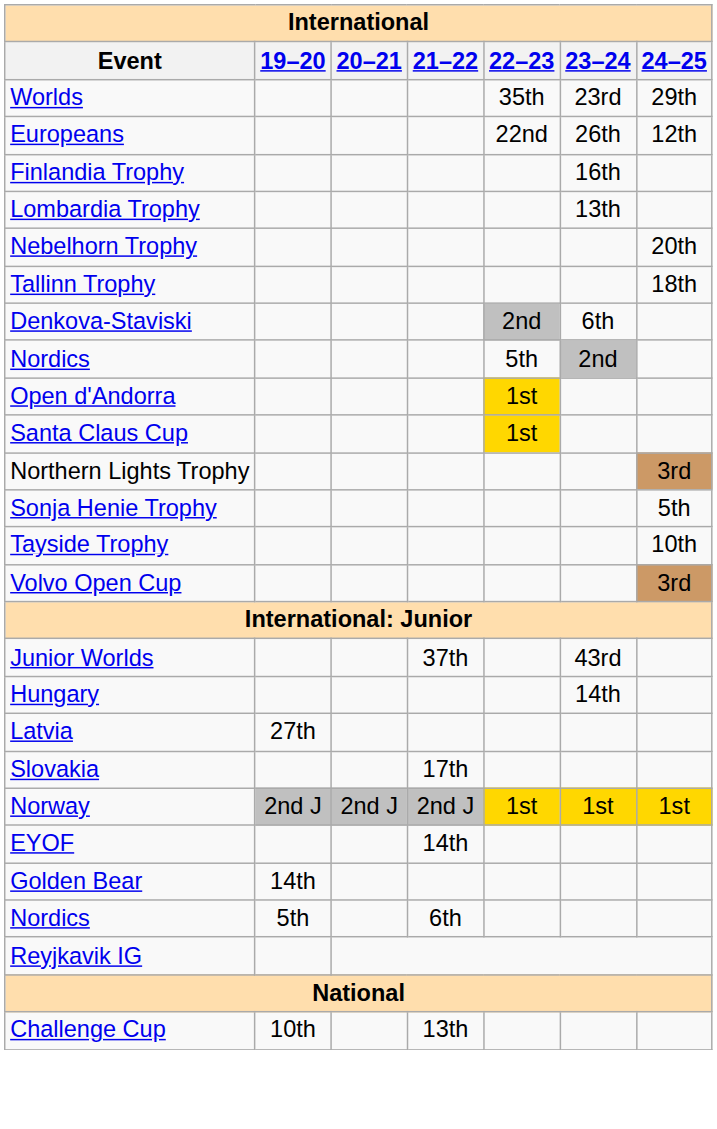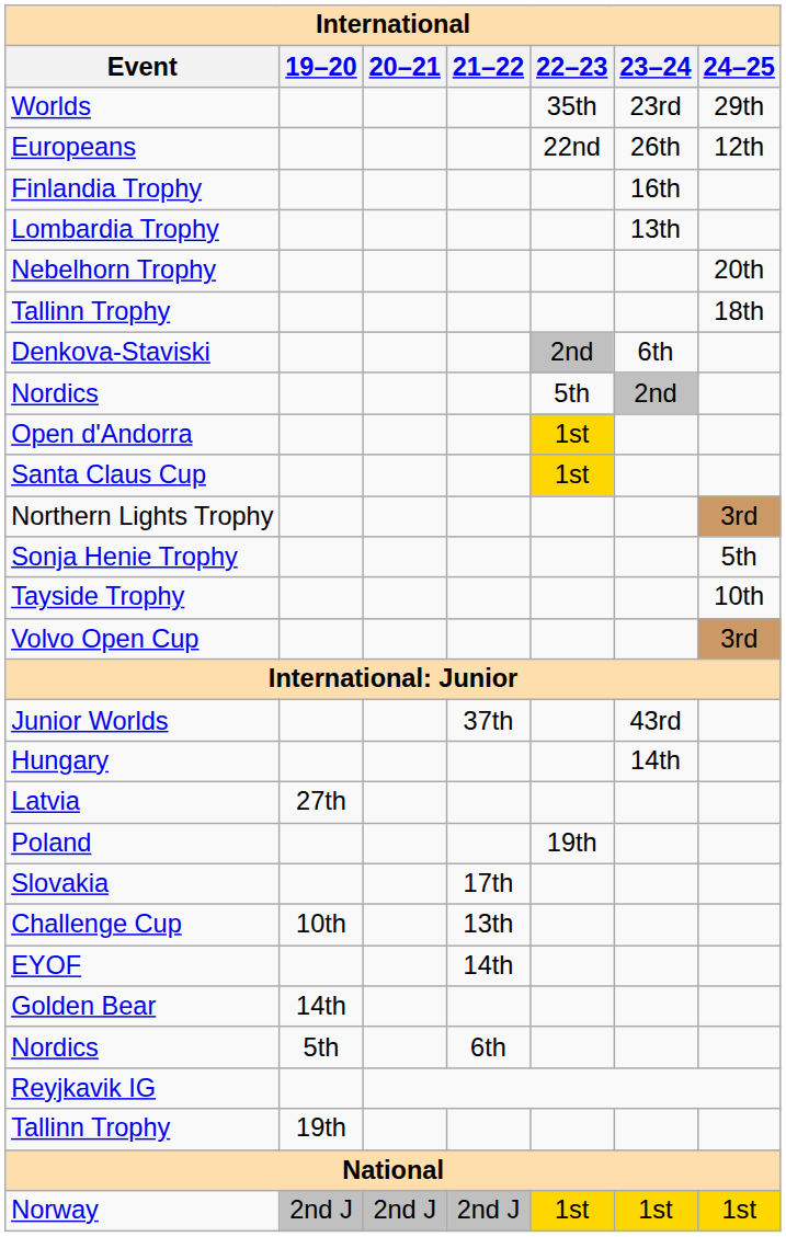 <table class="wikitable" style="text-align:center">
 <tr>
 <th colspan="7" align="center" style="background-color: #ffdead; ">International</th>
 </tr>
 <tr>
 <th>Event</th>
 <th><a href='#'>19–20</a></th>
 <th><a href='#'>20–21</a></th>
 <th><a href='#'>21–22</a></th>
 <th><a href='#'>22–23</a></th>
 <th><a href='#'>23–24</a></th>
 <th><a href='#'>24–25</a></th>
 </tr>
 <tr>
 <td align=left><a href='#'>Worlds</a></td>
 <td></td>
 <td></td>
 <td></td>
 <td>35th</td>
 <td>23rd</td>
 <td>29th</td>
 </tr>
 <tr>
 <td align=left><a href='#'>Europeans</a></td>
 <td></td>
 <td></td>
 <td></td>
 <td>22nd</td>
 <td>26th</td>
 <td>12th</td>
 </tr>
 <tr>
 <td align=left> <a href='#'>Finlandia Trophy</a></td>
 <td></td>
 <td></td>
 <td></td>
 <td></td>
 <td>16th</td>
 <td></td>
 </tr>
 <tr>
 <td align=left> <a href='#'>Lombardia Trophy</a></td>
 <td></td>
 <td></td>
 <td></td>
 <td></td>
 <td>13th</td>
 <td></td>
 </tr>
 <tr>
 <td align=left> <a href='#'>Nebelhorn Trophy</a></td>
 <td></td>
 <td></td>
 <td></td>
 <td></td>
 <td></td>
 <td>20th</td>
 </tr>
 <tr>
 <td align=left> <a href='#'>Tallinn Trophy</a></td>
 <td></td>
 <td></td>
 <td></td>
 <td></td>
 <td></td>
 <td>18th</td>
 </tr>
 <tr>
 <td align=left><a href='#'>Denkova-Staviski</a></td>
 <td></td>
 <td></td>
 <td></td>
 <td bgcolor=silver>2nd</td>
 <td>6th</td>
 <td></td>
 </tr>
 <tr>
 <td align=left><a href='#'>Nordics</a></td>
 <td></td>
 <td></td>
 <td></td>
 <td>5th</td>
 <td bgcolor=silver>2nd</td>
 <td></td>
 </tr>
 <tr>
 <td align=left><a href='#'>Open d'Andorra</a></td>
 <td></td>
 <td></td>
 <td></td>
 <td bgcolor=gold>1st</td>
 <td></td>
 <td></td>
 </tr>
 <tr>
 <td align=left><a href='#'>Santa Claus Cup</a></td>
 <td></td>
 <td></td>
 <td></td>
 <td bgcolor=gold>1st</td>
 <td></td>
 <td></td>
 </tr>
 <tr>
 <td align=left>Northern Lights Trophy</td>
 <td></td>
 <td></td>
 <td></td>
 <td></td>
 <td></td>
 <td bgcolor=cc9966>3rd</td>
 </tr>
 <tr>
 <td align=left><a href='#'>Sonja Henie Trophy</a></td>
 <td></td>
 <td></td>
 <td></td>
 <td></td>
 <td></td>
 <td>5th</td>
 </tr>
 <tr>
 <td align=left><a href='#'>Tayside Trophy</a></td>
 <td></td>
 <td></td>
 <td></td>
 <td></td>
 <td></td>
 <td>10th</td>
 </tr>
 <tr>
 <td align=left><a href='#'>Volvo Open Cup</a></td>
 <td></td>
 <td></td>
 <td></td>
 <td></td>
 <td></td>
 <td bgcolor=cc9966>3rd</td>
 </tr>
 <tr>
 <th colspan="7" align="center" style="background-color: #ffdead; ">International: Junior</th>
 </tr>
 <tr>
 <td align=left><a href='#'>Junior Worlds</a></td>
 <td></td>
 <td></td>
 <td>37th</td>
 <td></td>
 <td>43rd</td>
 <td></td>
 </tr>
 <tr>
 <td align=left> <a href='#'>Hungary</a></td>
 <td></td>
 <td></td>
 <td></td>
 <td></td>
 <td>14th</td>
 <td></td>
 </tr>
 <tr>
 <td align=left> <a href='#'>Latvia</a></td>
 <td>27th</td>
 <td></td>
 <td></td>
 <td></td>
 <td></td>
 <td></td>
 </tr>
 <tr>
+<td align=left> <a href='#'>Poland</a></td>
+<td></td>
+<td></td>
+<td></td>
+<td>19th</td>
+<td></td>
+<td></td>
+</tr>
+<tr>
 <td align=left> <a href='#'>Slovakia</a></td>
 <td></td>
 <td></td>
 <td>17th</td>
 <td></td>
 <td></td>
 <td></td>
 </tr>
 <tr>
-<td align="left"><a href='#'>Norway</a></td>
-<td bgcolor="silver">2nd J</td>
-<td bgcolor="silver">2nd J</td>
-<td bgcolor="silver">2nd J</td>
-<td bgcolor="gold">1st</td>
-<td bgcolor="gold">1st</td>
-<td bgcolor="gold">1st</td>
+<td align=left><a href='#'>Challenge Cup</a></td>
+<td>10th</td>
+<td></td>
+<td>13th</td>
+<td></td>
+<td></td>
+<td></td>
 </tr>
 <tr>
 <td align=left><a href='#'>EYOF</a></td>
 <td></td>
 <td></td>
 <td>14th</td>
 <td></td>
 <td></td>
 <td></td>
 </tr>
 <tr>
 <td align=left><a href='#'>Golden Bear</a></td>
 <td>14th</td>
 <td></td>
 <td></td>
 <td></td>
 <td></td>
 <td></td>
 </tr>
 <tr>
 <td align=left><a href='#'>Nordics</a></td>
 <td>5th</td>
 <td></td>
 <td>6th</td>
 <td></td>
 <td></td>
 <td></td>
 </tr>
 <tr>
 <td align=left><a href='#'>Reyjkavik IG</a></td>
 <td></td>
 </tr>
 <tr>
-<th colspan="7" align="center" style="background-color: #ffdead; ">National</th>
-</tr>
-<tr>
-<td align=left><a href='#'>Challenge Cup</a></td>
-<td>10th</td>
+<td align=left><a href='#'>Tallinn Trophy</a></td>
+<td>19th</td>
 <td></td>
-<td>13th</td>
+<td></td>
 <td></td>
 <td></td>
 <td></td>
 </tr>
+<tr>
+<th colspan="7" align="center" style="background-color: #ffdead; ">National</th>
+</tr>
+<tr>
+<td align="left"><a href='#'>Norway</a></td>
+<td bgcolor="silver">2nd J</td>
+<td bgcolor="silver">2nd J</td>
+<td bgcolor="silver">2nd J</td>
+<td bgcolor="gold">1st</td>
+<td bgcolor="gold">1st</td>
+<td bgcolor="gold">1st</td>
+</tr>
 </table>
